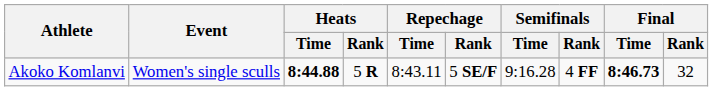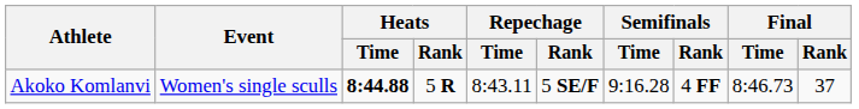 <table class=wikitable style=font-size:90%;text-align:center>
 <tr>
 <th rowspan=2>Athlete</th>
 <th rowspan=2>Event</th>
 <th colspan=2>Heats</th>
 <th colspan=2>Repechage</th>
 <th colspan=2>Semifinals</th>
 <th colspan=2>Final</th>
 </tr>
 <tr style=font-size:95%>
 <th>Time</th>
 <th>Rank</th>
 <th>Time</th>
 <th>Rank</th>
 <th>Time</th>
 <th>Rank</th>
 <th>Time</th>
 <th>Rank</th>
 </tr>
 <tr>
 <td align=left><a href='#'>Akoko Komlanvi</a></td>
 <td align=left><a href='#'>Women's single sculls</a></td>
 <td><strong>8:44.88</strong></td>
 <td>5 <strong>R</strong></td>
 <td>8:43.11</td>
 <td>5 <strong>SE/F</strong></td>
 <td>9:16.28</td>
 <td>4 <strong>FF</strong></td>
-<td><strong>8:46.73</strong></td>
-<td>32</td>
+<td>8:46.73</td>
+<td>37</td>
 </tr>
 </table>
